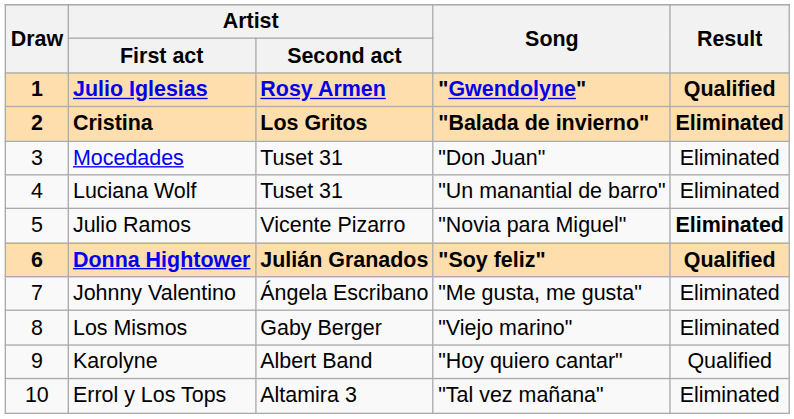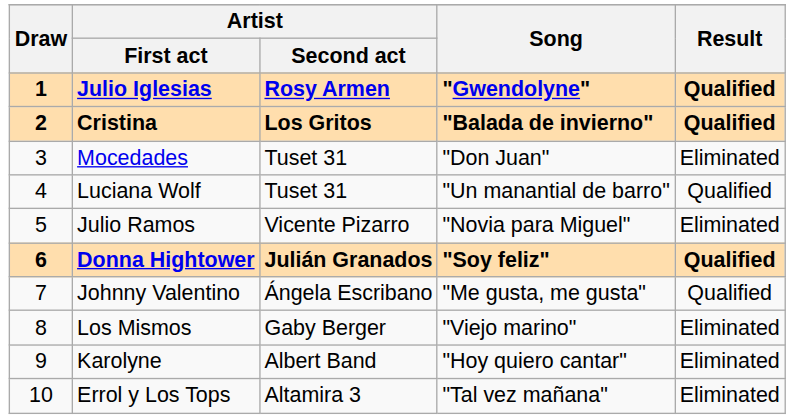 <table class="sortable wikitable" style="margin: 1em auto 1em auto; text-align:center">
 <tr>
 </tr>
 <tr>
 <th rowspan="2">Draw</th>
 <th colspan="2">Artist</th>
 <th rowspan="2">Song</th>
 <th rowspan="2">Result</th>
 </tr>
 <tr>
 <th>First act</th>
 <th>Second act</th>
 </tr>
 <tr style="background: navajowhite; font-weight: bold;">
 <td>1</td>
 <td align="left"><a href='#'>Julio Iglesias</a></td>
 <td align="left"><a href='#'>Rosy Armen</a></td>
 <td align="left">"<a href='#'>Gwendolyne</a>"</td>
 <td>Qualified</td>
 </tr>
 <tr style="background: navajowhite; font-weight: bold;">
 <td>2</td>
 <td align="left">Cristina</td>
 <td align="left">Los Gritos</td>
 <td align="left">"Balada de invierno"</td>
-<td>Eliminated</td>
+<td>Qualified</td>
 </tr>
 <tr>
 <td>3</td>
 <td align="left"><a href='#'>Mocedades</a></td>
 <td align="left">Tuset 31</td>
 <td align="left">"Don Juan"</td>
 <td>Eliminated</td>
 </tr>
 <tr>
 <td>4</td>
 <td align="left">Luciana Wolf</td>
 <td align="left">Tuset 31</td>
 <td align="left">"Un manantial de barro"</td>
-<td>Eliminated</td>
+<td>Qualified</td>
 </tr>
 <tr>
 <td>5</td>
 <td align="left">Julio Ramos</td>
 <td align="left">Vicente Pizarro</td>
 <td align="left">"Novia para Miguel"</td>
-<td><strong>Eliminated</strong></td>
+<td>Eliminated</td>
 </tr>
 <tr style="background: navajowhite; font-weight: bold;">
 <td>6</td>
 <td align="left"><a href='#'>Donna Hightower</a></td>
 <td align="left">Julián Granados</td>
 <td align="left">"Soy feliz"</td>
 <td>Qualified</td>
 </tr>
 <tr>
 <td>7</td>
 <td align="left">Johnny Valentino</td>
 <td align="left">Ángela Escribano</td>
 <td align="left">"Me gusta, me gusta"</td>
-<td>Eliminated</td>
+<td>Qualified</td>
 </tr>
 <tr>
 <td>8</td>
 <td align="left">Los Mismos</td>
 <td align="left">Gaby Berger</td>
 <td align="left">"Viejo marino"</td>
 <td>Eliminated</td>
 </tr>
 <tr>
 <td>9</td>
 <td align="left">Karolyne</td>
 <td align="left">Albert Band</td>
 <td align="left">"Hoy quiero cantar"</td>
-<td>Qualified</td>
+<td>Eliminated</td>
 </tr>
 <tr>
 <td>10</td>
 <td align="left">Errol y Los Tops</td>
 <td align="left">Altamira 3</td>
 <td align="left">"Tal vez mañana"</td>
 <td>Eliminated</td>
 </tr>
 </table>
